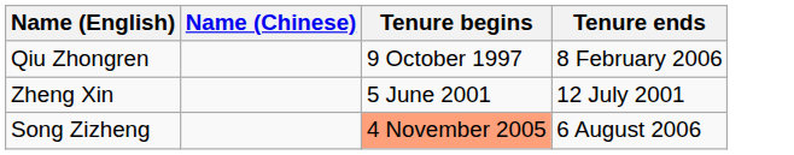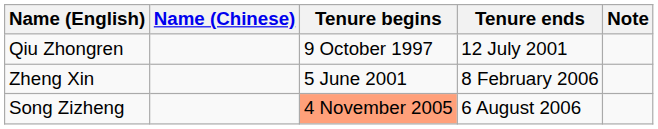 <table class="wikitable">
 <tr>
 <th>Name (English)</th>
 <th><a href='#'>Name (Chinese)</a></th>
 <th>Tenure begins</th>
 <th>Tenure ends</th>
+<th>Note</th>
 </tr>
 <tr>
 <td>Qiu Zhongren</td>
 <td></td>
 <td>9 October 1997</td>
-<td>8 February 2006</td>
+<td>12 July 2001</td>
+<td></td>
 </tr>
 <tr>
 <td>Zheng Xin</td>
 <td></td>
 <td>5 June 2001</td>
-<td>12 July 2001</td>
+<td>8 February 2006</td>
+<td></td>
 </tr>
 <tr>
 <td>Song Zizheng</td>
 <td></td>
 <td style="background: lightsalmon;">4 November 2005</td>
 <td>6 August 2006</td>
+<td></td>
 </tr>
 </table>
